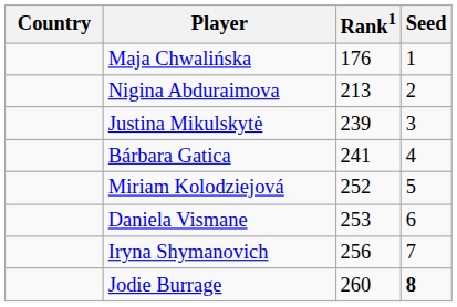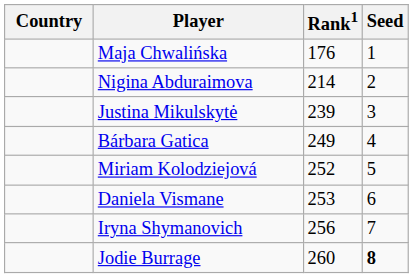 <table class="sortable wikitable">
 <tr>
 <th width="70">Country</th>
 <th width="175">Player</th>
 <th>Rank<sup>1</sup></th>
 <th>Seed</th>
 </tr>
 <tr>
 <td></td>
 <td><a href='#'>Maja Chwalińska</a></td>
 <td>176</td>
 <td>1</td>
 </tr>
 <tr>
 <td></td>
 <td><a href='#'>Nigina Abduraimova</a></td>
-<td>213</td>
+<td>214</td>
 <td>2</td>
 </tr>
 <tr>
 <td></td>
 <td><a href='#'>Justina Mikulskytė</a></td>
 <td>239</td>
 <td>3</td>
 </tr>
 <tr>
 <td></td>
 <td><a href='#'>Bárbara Gatica</a></td>
-<td>241</td>
+<td>249</td>
 <td>4</td>
 </tr>
 <tr>
 <td></td>
 <td><a href='#'>Miriam Kolodziejová</a></td>
 <td>252</td>
 <td>5</td>
 </tr>
 <tr>
 <td></td>
 <td><a href='#'>Daniela Vismane</a></td>
 <td>253</td>
 <td>6</td>
 </tr>
 <tr>
 <td></td>
 <td><a href='#'>Iryna Shymanovich</a></td>
 <td>256</td>
 <td>7</td>
 </tr>
 <tr>
 <td></td>
 <td><a href='#'>Jodie Burrage</a></td>
 <td>260</td>
 <td><strong>8</strong></td>
 </tr>
 </table>
